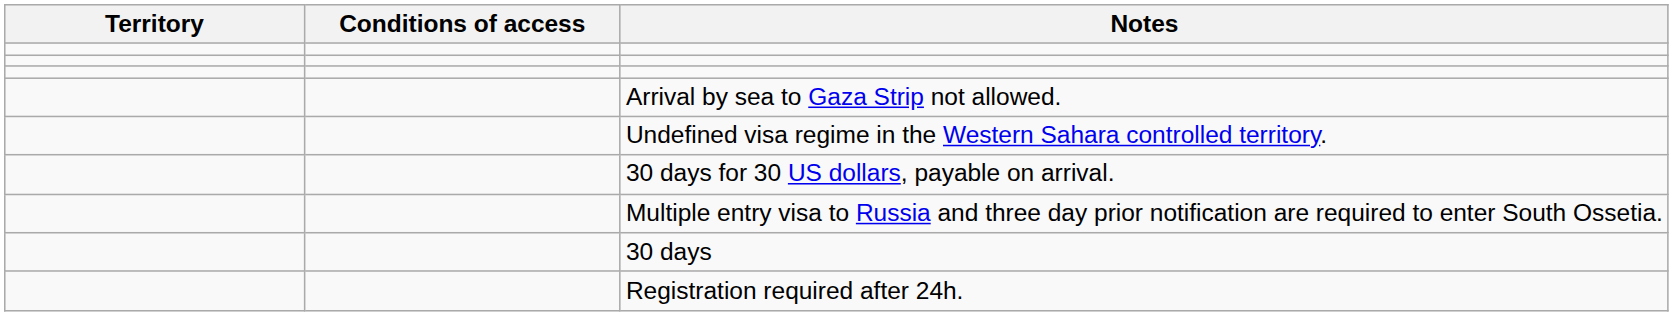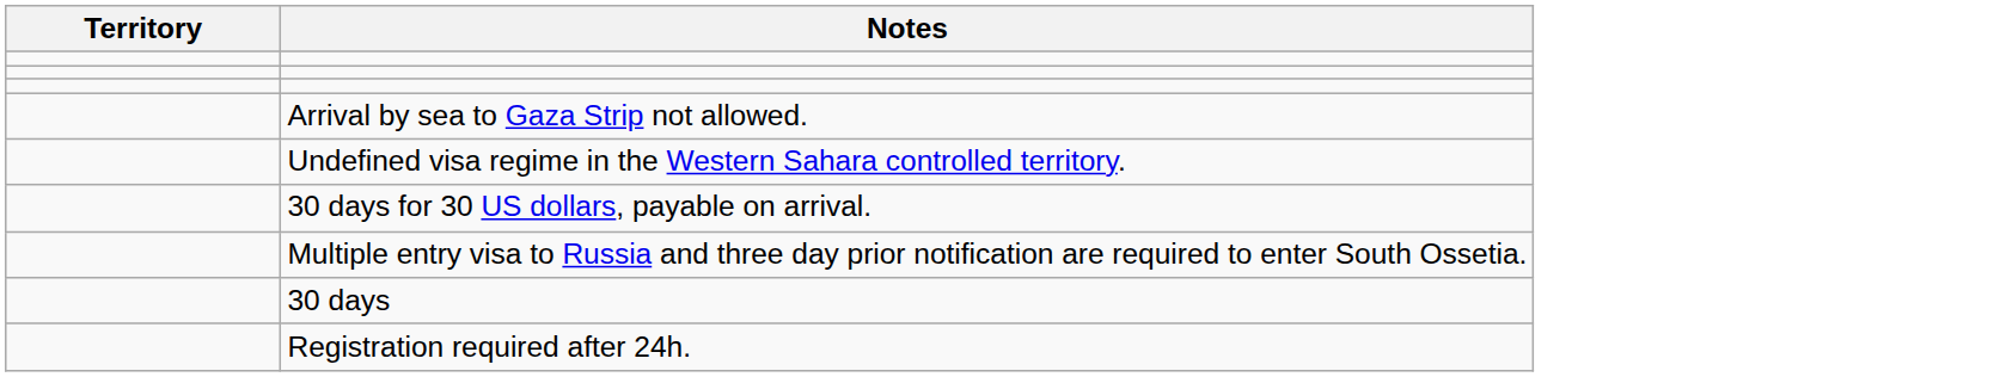 <table class="wikitable" style="text-align: left; table-layout: fixed;">
 <tr>
 <th width="18%">Territory</th>
-<th width="19%">Conditions of access</th>
 <th>Notes</th>
 </tr>
 <tr>
-<td></td>
 <td></td>
 <td></td>
 </tr>
 <tr>
 <td></td>
 <td></td>
-<td></td>
 </tr>
 <tr>
-<td></td>
 <td></td>
 <td></td>
 </tr>
 <tr>
 <td></td>
-<td></td>
 <td>Arrival by sea to <a href='#'>Gaza Strip</a> not allowed.</td>
 </tr>
 <tr>
-<td></td>
 <td></td>
 <td>Undefined visa regime in the <a href='#'>Western Sahara controlled territory</a>.</td>
 </tr>
 <tr>
 <td></td>
-<td></td>
 <td>30 days for 30 <a href='#'>US dollars</a>, payable on arrival.</td>
 </tr>
 <tr>
-<td></td>
 <td></td>
 <td>Multiple entry visa to <a href='#'>Russia</a> and three day prior notification are required to enter South Ossetia.</td>
 </tr>
 <tr>
 <td></td>
-<td></td>
 <td>30 days</td>
 </tr>
 <tr>
 <td></td>
-<td></td>
 <td>Registration required after 24h.</td>
 </tr>
 </table>
